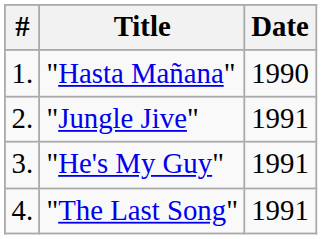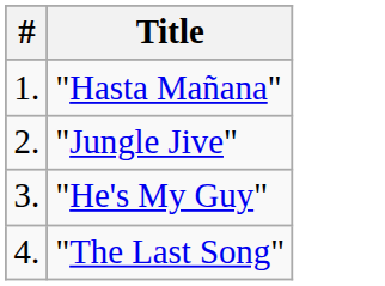 <table class="wikitable">
 <tr>
 <th>#</th>
 <th>Title</th>
-<th>Date</th>
 </tr>
 <tr>
 <td>1.</td>
 <td>"<a href='#'>Hasta Mañana</a>"</td>
-<td>1990</td>
 </tr>
 <tr>
 <td>2.</td>
 <td>"<a href='#'>Jungle Jive</a>"</td>
-<td>1991</td>
 </tr>
 <tr>
 <td>3.</td>
 <td>"<a href='#'>He's My Guy</a>"</td>
-<td>1991</td>
 </tr>
 <tr>
 <td>4.</td>
 <td>"<a href='#'>The Last Song</a>"</td>
-<td>1991</td>
 </tr>
 </table>
